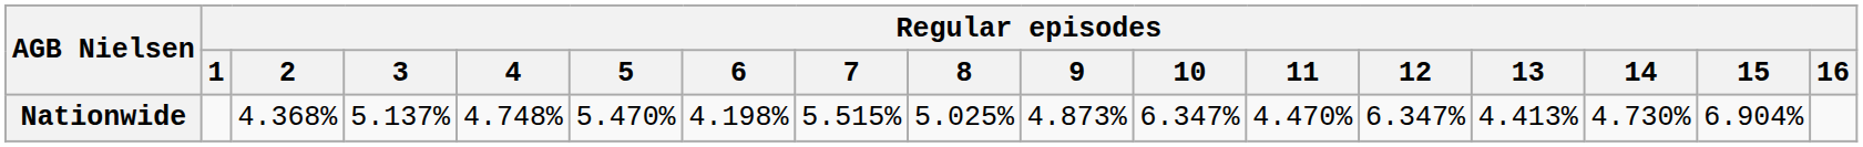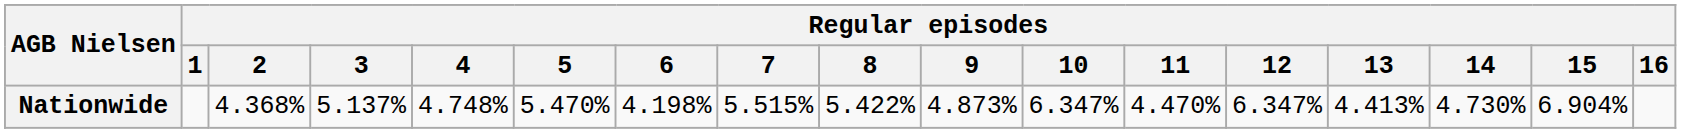 <table class="wikitable collapsible collapsed" style="text-align:center;">
 <tr>
 <th rowspan=2>AGB Nielsen</th>
 <th colspan=16>Regular episodes</th>
 </tr>
 <tr>
 <th>1</th>
 <th>2</th>
 <th>3</th>
 <th>4</th>
 <th>5</th>
 <th>6</th>
 <th>7</th>
 <th>8</th>
 <th>9</th>
 <th>10</th>
 <th>11</th>
 <th>12</th>
 <th>13</th>
 <th>14</th>
 <th>15</th>
 <th>16</th>
 </tr>
 <tr>
 <th>Nationwide</th>
 <td></td>
 <td>4.368%</td>
 <td>5.137%</td>
 <td>4.748%</td>
 <td>5.470%</td>
 <td>4.198%</td>
 <td>5.515%</td>
-<td>5.025%</td>
+<td>5.422%</td>
 <td>4.873%</td>
 <td>6.347%</td>
 <td>4.470%</td>
 <td>6.347%</td>
 <td>4.413%</td>
 <td>4.730%</td>
 <td>6.904%</td>
 <td></td>
 </tr>
 </table>
